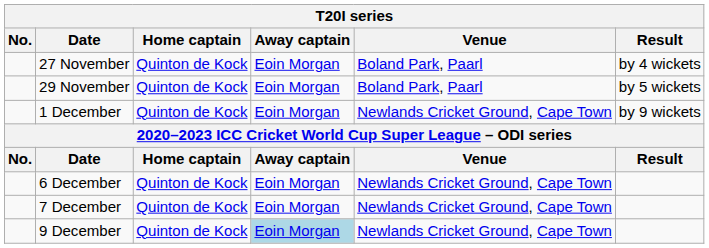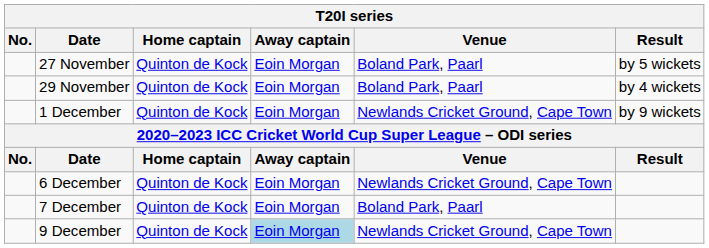 <table class="wikitable">
 <tr>
 <th colspan="9">T20I series</th>
 </tr>
 <tr>
 <th>No.</th>
 <th>Date</th>
 <th>Home captain</th>
 <th>Away captain</th>
 <th>Venue</th>
 <th>Result</th>
 </tr>
 <tr>
 <td></td>
 <td>27 November</td>
 <td><a href='#'>Quinton de Kock</a></td>
 <td><a href='#'>Eoin Morgan</a></td>
 <td><a href='#'>Boland Park</a>, <a href='#'>Paarl</a></td>
-<td> by 4 wickets</td>
+<td> by 5 wickets</td>
 </tr>
 <tr>
 <td></td>
 <td>29 November</td>
 <td><a href='#'>Quinton de Kock</a></td>
 <td><a href='#'>Eoin Morgan</a></td>
 <td><a href='#'>Boland Park</a>, <a href='#'>Paarl</a></td>
-<td> by 5 wickets</td>
+<td> by 4 wickets</td>
 </tr>
 <tr>
 <td></td>
 <td>1 December</td>
 <td><a href='#'>Quinton de Kock</a></td>
 <td><a href='#'>Eoin Morgan</a></td>
 <td><a href='#'>Newlands Cricket Ground</a>, <a href='#'>Cape Town</a></td>
 <td> by 9 wickets</td>
 </tr>
 <tr>
 <th colspan="9"><a href='#'>2020–2023 ICC Cricket World Cup Super League</a> – ODI series</th>
 </tr>
 <tr>
 <th>No.</th>
 <th>Date</th>
 <th>Home captain</th>
 <th>Away captain</th>
 <th>Venue</th>
 <th>Result</th>
 </tr>
 <tr>
 <td></td>
 <td>6 December</td>
 <td><a href='#'>Quinton de Kock</a></td>
 <td><a href='#'>Eoin Morgan</a></td>
 <td><a href='#'>Newlands Cricket Ground</a>, <a href='#'>Cape Town</a></td>
 <td></td>
 </tr>
 <tr>
 <td></td>
 <td>7 December</td>
 <td><a href='#'>Quinton de Kock</a></td>
 <td><a href='#'>Eoin Morgan</a></td>
-<td><a href='#'>Newlands Cricket Ground</a>, <a href='#'>Cape Town</a></td>
+<td><a href='#'>Boland Park</a>, <a href='#'>Paarl</a></td>
 <td></td>
 </tr>
 <tr>
 <td></td>
 <td>9 December</td>
 <td><a href='#'>Quinton de Kock</a></td>
 <td style="background: lightblue;"><a href='#'>Eoin Morgan</a></td>
 <td><a href='#'>Newlands Cricket Ground</a>, <a href='#'>Cape Town</a></td>
 <td></td>
 </tr>
 </table>
